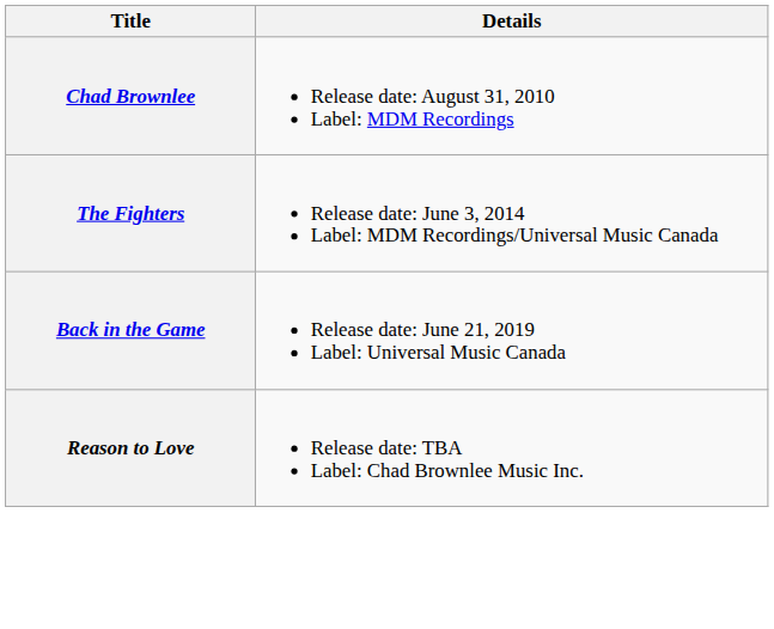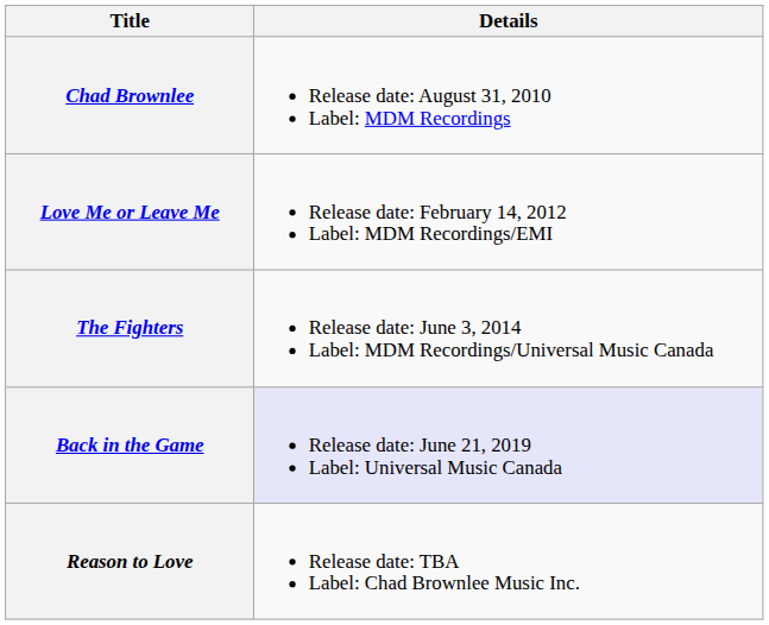 <table class="wikitable plainrowheaders">
 <tr>
 <th style="width:12em;">Title</th>
 <th style="width:25em;">Details</th>
 </tr>
 <tr>
 <th scope="row"><em><a href='#'>Chad Brownlee</a></em></th>
 <td><br><ul><li>Release date: August 31, 2010</li><li>Label: <a href='#'>MDM Recordings</a></li></ul></td>
 </tr>
 <tr>
+<th scope="row"><em><a href='#'>Love Me or Leave Me</a></em></th>
+<td><br><ul><li>Release date: February 14, 2012</li><li>Label: MDM Recordings/EMI</li></ul></td>
+</tr>
+<tr>
 <th scope="row"><em><a href='#'>The Fighters</a></em></th>
 <td><br><ul><li>Release date: June 3, 2014</li><li>Label: MDM Recordings/Universal Music Canada</li></ul></td>
 </tr>
 <tr>
 <th scope="row"><em><a href='#'>Back in the Game</a></em></th>
-<td><br><ul><li>Release date: June 21, 2019</li><li>Label: Universal Music Canada</li></ul></td>
+<td style="background: lavender;"><br><ul><li>Release date: June 21, 2019</li><li>Label: Universal Music Canada</li></ul></td>
 </tr>
 <tr>
 <th scope="row"><em>Reason to Love</em></th>
 <td><br><ul><li>Release date: TBA</li><li>Label: Chad Brownlee Music Inc.</li></ul></td>
 </tr>
 </table>
